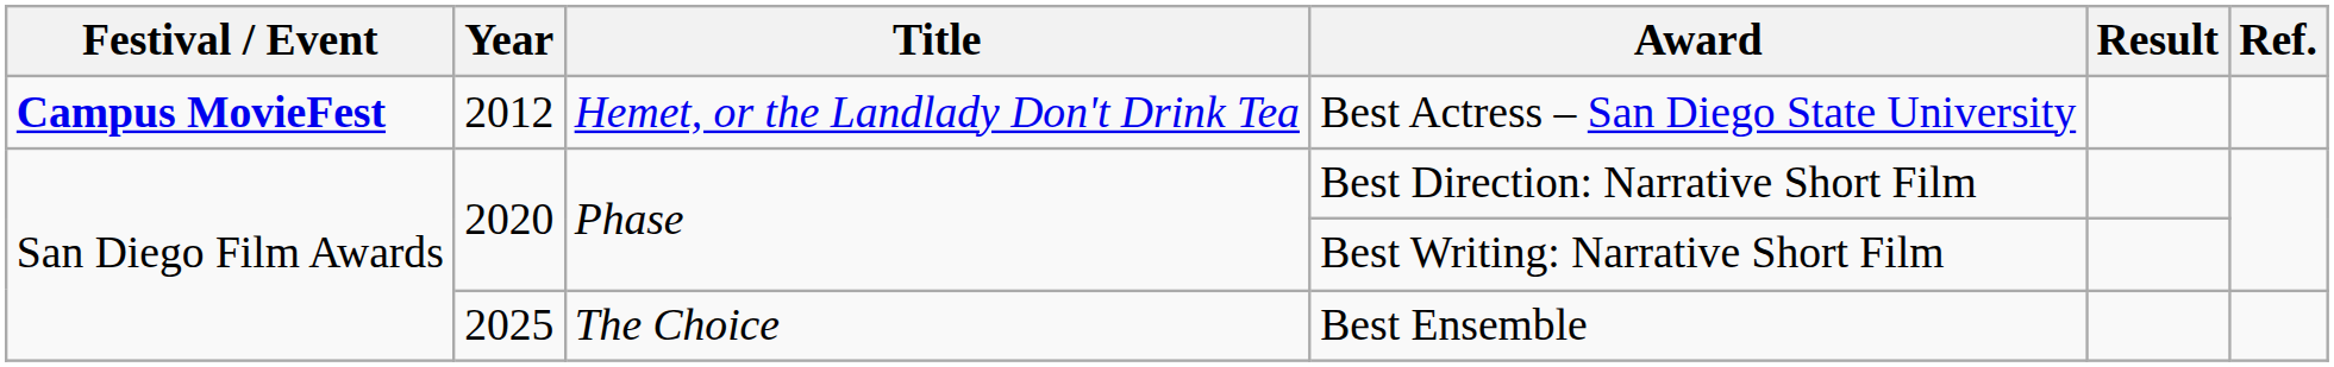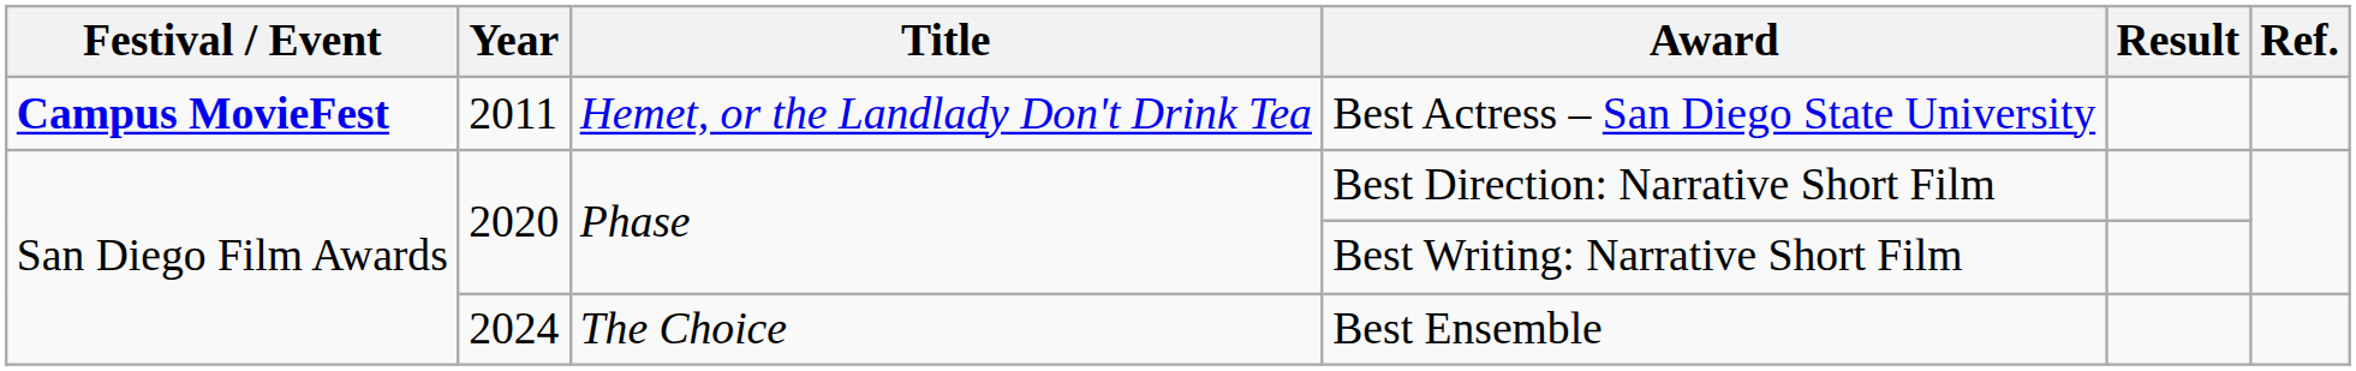 <table class="wikitable">
 <tr>
 <th>Festival / Event</th>
 <th>Year</th>
 <th>Title</th>
 <th>Award</th>
 <th>Result</th>
 <th>Ref.</th>
 </tr>
 <tr>
 <td><strong><a href='#'>Campus MovieFest</a></strong></td>
-<td>2012</td>
+<td>2011</td>
 <td><em><a href='#'>Hemet, or the Landlady Don't Drink Tea</a></em></td>
 <td>Best Actress – <a href='#'>San Diego State University</a></td>
 <td></td>
 <td></td>
 </tr>
 <tr>
 <td rowspan="3">San Diego Film Awards</td>
 <td rowspan="2">2020</td>
 <td rowspan="2"><em>Phase</em></td>
 <td>Best Direction: Narrative Short Film</td>
 <td></td>
 <td rowspan="2"></td>
 </tr>
 <tr>
 <td>Best Writing: Narrative Short Film</td>
 <td></td>
 </tr>
 <tr>
-<td>2025</td>
+<td>2024</td>
 <td><em>The Choice</em></td>
 <td>Best Ensemble</td>
 <td></td>
 <td></td>
 </tr>
 </table>
